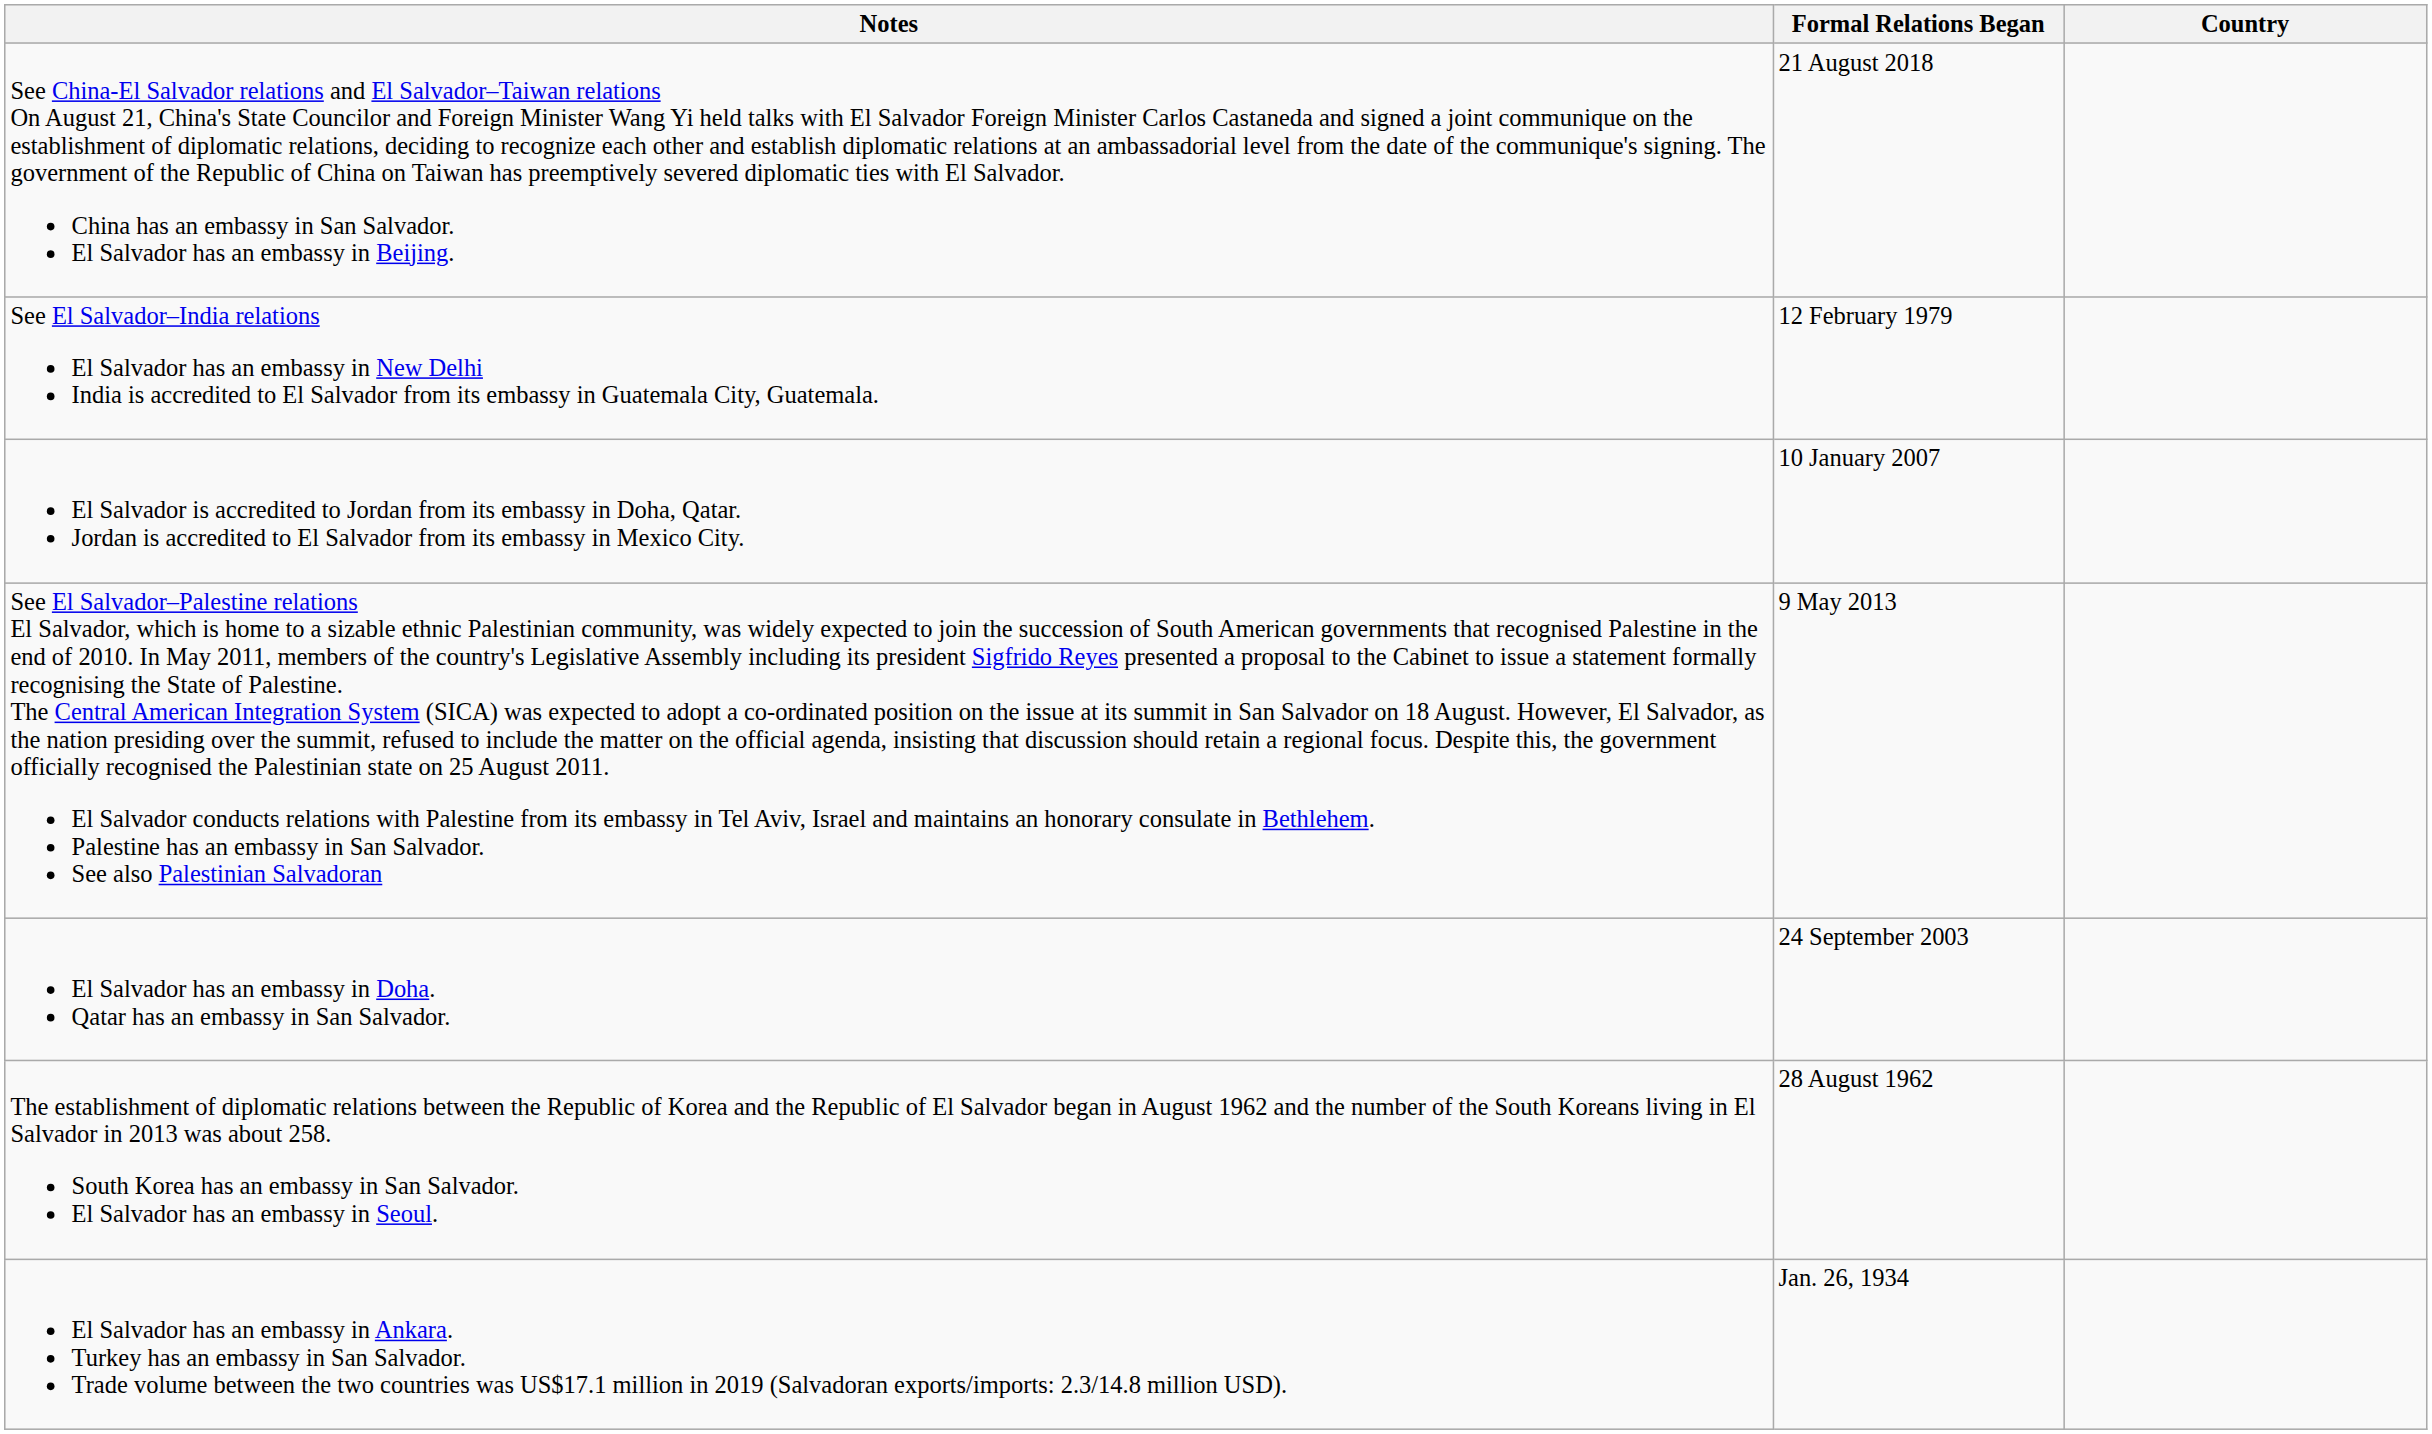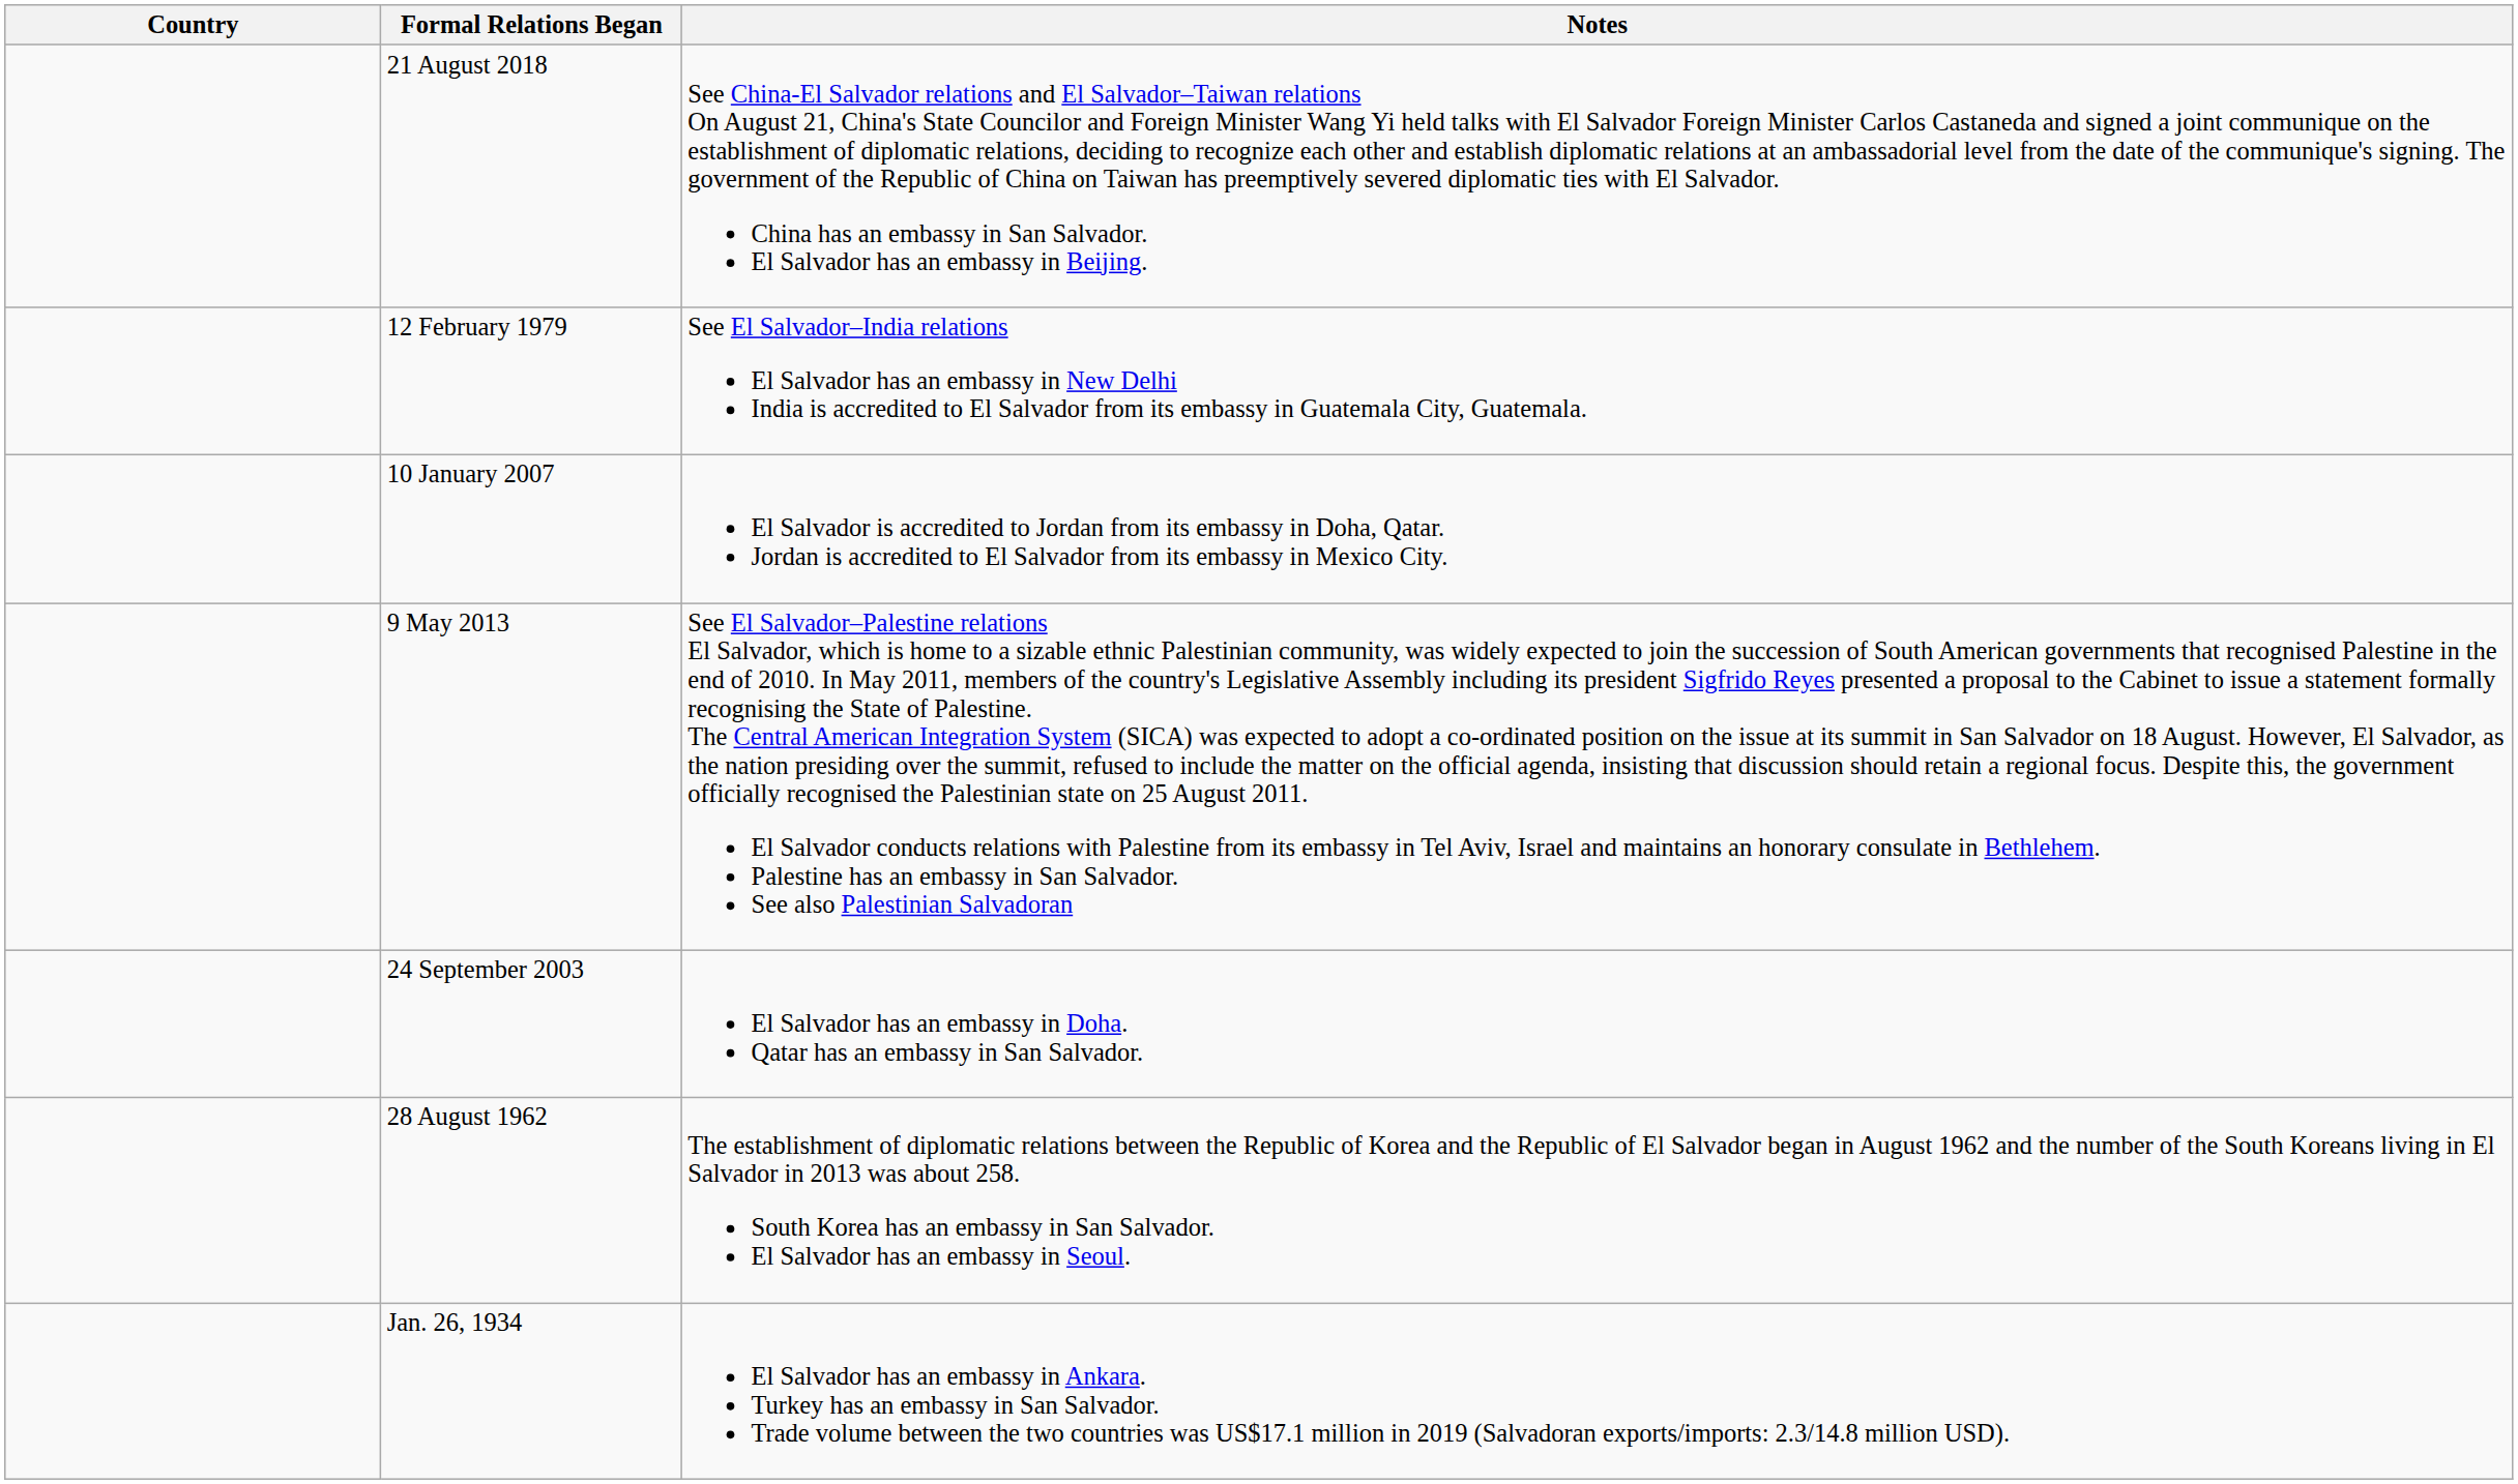 <table class="wikitable sortable" style="width:100%; margin:auto;">
 <tr>
+<th style="width:15%;">Country</th>
+<th style="width:12%;">Formal Relations Began</th>
 <th>Notes</th>
-<th style="width:12%;">Formal Relations Began</th>
-<th style="width:15%;">Country</th>
 </tr>
 <tr valign="top">
+<td></td>
+<td>21 August 2018</td>
 <td><br>See <a href='#'>China-El Salvador relations</a> and <a href='#'>El Salvador–Taiwan relations</a><br>On August 21, China's State Councilor and Foreign Minister Wang Yi held talks with El Salvador Foreign Minister Carlos Castaneda and signed a joint communique on the establishment of diplomatic relations, deciding to recognize each other and establish diplomatic relations at an ambassadorial level from the date of the communique's signing. The government of the Republic of China on Taiwan has preemptively severed diplomatic ties with El Salvador.<ul><li>China has an embassy in San Salvador.</li><li>El Salvador has an embassy in <a href='#'>Beijing</a>.</li></ul></td>
-<td>21 August 2018</td>
-<td></td>
 </tr>
 <tr valign="top">
+<td></td>
+<td>12 February 1979</td>
 <td>See <a href='#'>El Salvador–India relations</a><br><ul><li>El Salvador has an embassy in <a href='#'>New Delhi</a></li><li>India is accredited to El Salvador from its embassy in Guatemala City, Guatemala.</li></ul></td>
-<td>12 February 1979</td>
-<td></td>
 </tr>
 <tr valign="top">
+<td></td>
+<td>10 January 2007</td>
 <td><br><ul><li>El Salvador is accredited to Jordan from its embassy in Doha, Qatar.</li><li>Jordan is accredited to El Salvador from its embassy in Mexico City.</li></ul></td>
-<td>10 January 2007</td>
-<td></td>
 </tr>
 <tr valign="top">
+<td></td>
+<td>9 May 2013</td>
 <td>See <a href='#'>El Salvador–Palestine relations</a><br>El Salvador, which is home to a sizable ethnic Palestinian community, was widely expected to join the succession of South American governments that recognised Palestine in the end of 2010. In May 2011, members of the country's Legislative Assembly including its president <a href='#'>Sigfrido Reyes</a> presented a proposal to the Cabinet to issue a statement formally recognising the State of Palestine.<br>The <a href='#'>Central American Integration System</a> (SICA) was expected to adopt a co-ordinated position on the issue at its summit in San Salvador on 18 August. However, El Salvador, as the nation presiding over the summit, refused to include the matter on the official agenda, insisting that discussion should retain a regional focus. Despite this, the government officially recognised the Palestinian state on 25 August 2011.<ul><li>El Salvador conducts relations with Palestine from its embassy in Tel Aviv, Israel and maintains an honorary consulate in <a href='#'>Bethlehem</a>.</li><li>Palestine has an embassy in San Salvador.</li><li>See also <a href='#'>Palestinian Salvadoran</a></li></ul></td>
-<td>9 May 2013</td>
-<td></td>
 </tr>
 <tr valign="top">
+<td></td>
+<td>24 September 2003</td>
 <td><br><ul><li>El Salvador has an embassy in <a href='#'>Doha</a>.</li><li>Qatar has an embassy in San Salvador.</li></ul></td>
-<td>24 September 2003</td>
-<td></td>
 </tr>
 <tr valign="top">
+<td></td>
+<td>28 August 1962</td>
 <td><br>The establishment of diplomatic relations between the Republic of Korea and the Republic of El Salvador began in August 1962 and the number of the South Koreans living in El Salvador in 2013 was about 258.<ul><li>South Korea has an embassy in San Salvador.</li><li>El Salvador has an embassy in <a href='#'>Seoul</a>.</li></ul></td>
-<td>28 August 1962</td>
-<td></td>
 </tr>
 <tr valign="top">
+<td></td>
+<td>Jan. 26, 1934</td>
 <td><br><ul><li>El Salvador has an embassy in <a href='#'>Ankara</a>.</li><li>Turkey has an embassy in San Salvador.</li><li>Trade volume between the two countries was US$17.1 million in 2019 (Salvadoran exports/imports: 2.3/14.8 million USD).</li></ul></td>
-<td>Jan. 26, 1934</td>
-<td></td>
 </tr>
 </table>
